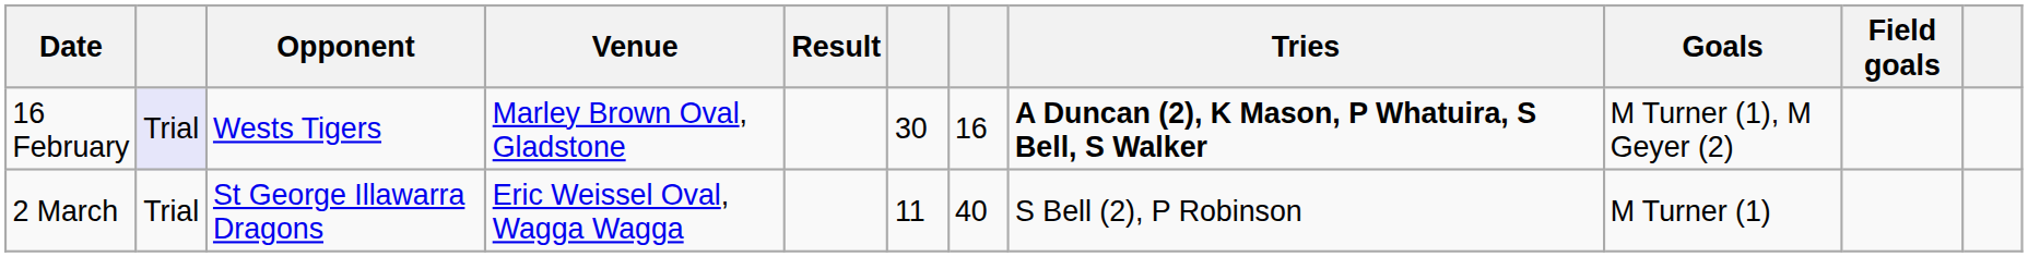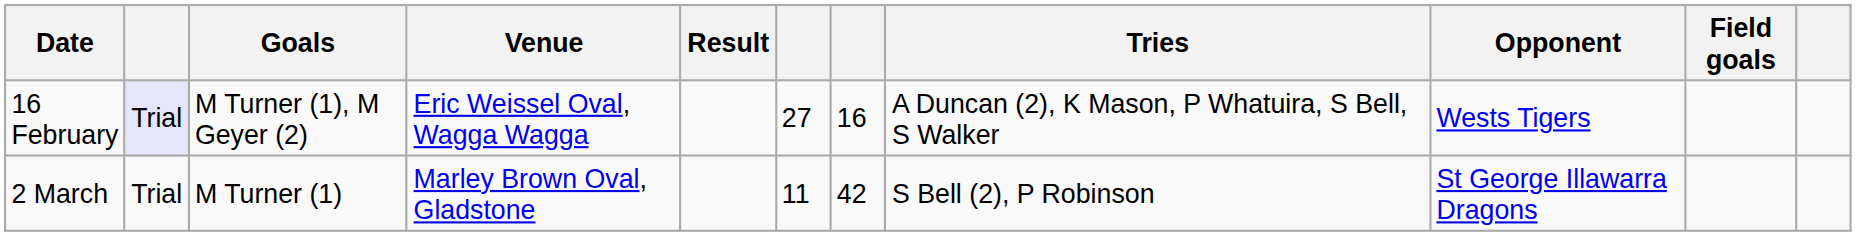 <table class="wikitable"  style="font-size:80%; width:100%;">
 <tr>
 <th width="6%">Date</th>
 <th width="3%"></th>
-<th width="14%">Opponent</th>
+<th width="12%">Goals</th>
 <th width="15%">Venue</th>
 <th width="5%">Result</th>
 <th width="3%"></th>
 <th width="3%"></th>
 <th width="30%">Tries</th>
-<th width="12%">Goals</th>
+<th width="14%">Opponent</th>
 <th width="6%">Field goals</th>
 <th width="3%"></th>
 </tr>
 <tr>
 <td>16 February</td>
 <td style="background: lavender;">Trial</td>
+<td>M Turner (1), M Geyer (2)</td>
+<td><a href='#'>Eric Weissel Oval</a>, <a href='#'>Wagga Wagga</a></td>
+<td></td>
+<td>27</td>
+<td>16</td>
+<td>A Duncan (2), K Mason, P Whatuira, S Bell, S Walker</td>
 <td> <a href='#'>Wests Tigers</a></td>
-<td><a href='#'>Marley Brown Oval</a>, <a href='#'>Gladstone</a></td>
-<td></td>
-<td>30</td>
-<td>16</td>
-<td><strong>A Duncan (2), K Mason, P Whatuira, S Bell, S Walker</strong></td>
-<td>M Turner (1), M Geyer (2)</td>
 <td></td>
 <td></td>
 </tr>
 <tr>
 <td>2 March</td>
 <td>Trial</td>
-<td> <a href='#'>St George Illawarra Dragons</a></td>
-<td><a href='#'>Eric Weissel Oval</a>, <a href='#'>Wagga Wagga</a></td>
+<td>M Turner (1)</td>
+<td><a href='#'>Marley Brown Oval</a>, <a href='#'>Gladstone</a></td>
 <td></td>
 <td>11</td>
-<td>40</td>
+<td>42</td>
 <td>S Bell (2), P Robinson</td>
-<td>M Turner (1)</td>
+<td> <a href='#'>St George Illawarra Dragons</a></td>
 <td></td>
 <td></td>
 </tr>
 </table>
